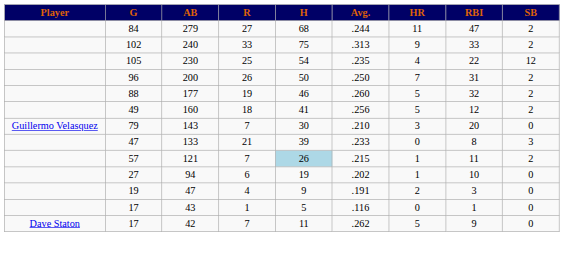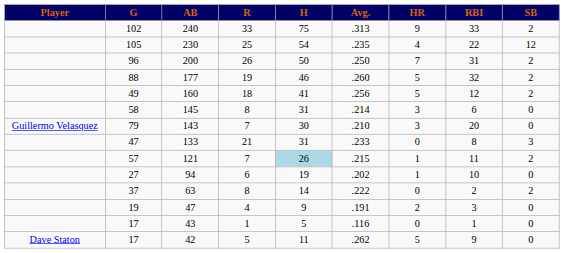 <table class="wikitable sortable">
 <tr>
 <th style="background:#000066;color:#de6108;" width="16%">Player</th>
 <th style="background:#000066;color:#de6108;" width="9%">G</th>
 <th style="background:#000066;color:#de6108;" width="9%">AB</th>
 <th style="background:#000066;color:#de6108;" width="9%">R</th>
 <th style="background:#000066;color:#de6108;" width="9%">H</th>
 <th style="background:#000066;color:#de6108;" width="9%">Avg.</th>
 <th style="background:#000066;color:#de6108;" width="9%">HR</th>
 <th style="background:#000066;color:#de6108;" width="9%">RBI</th>
 <th style="background:#000066;color:#de6108;" width="9%">SB</th>
-</tr>
-<tr align="center">
-<td></td>
-<td>84</td>
-<td>279</td>
-<td>27</td>
-<td>68</td>
-<td>.244</td>
-<td>11</td>
-<td>47</td>
-<td>2</td>
 </tr>
 <tr align="center">
 <td></td>
 <td>102</td>
 <td>240</td>
 <td>33</td>
 <td>75</td>
 <td>.313</td>
 <td>9</td>
 <td>33</td>
 <td>2</td>
 </tr>
 <tr align="center">
 <td></td>
 <td>105</td>
 <td>230</td>
 <td>25</td>
 <td>54</td>
 <td>.235</td>
 <td>4</td>
 <td>22</td>
 <td>12</td>
 </tr>
 <tr align="center">
 <td></td>
 <td>96</td>
 <td>200</td>
 <td>26</td>
 <td>50</td>
 <td>.250</td>
 <td>7</td>
 <td>31</td>
 <td>2</td>
 </tr>
 <tr align="center">
 <td></td>
 <td>88</td>
 <td>177</td>
 <td>19</td>
 <td>46</td>
 <td>.260</td>
 <td>5</td>
 <td>32</td>
 <td>2</td>
 </tr>
 <tr align="center">
 <td></td>
 <td>49</td>
 <td>160</td>
 <td>18</td>
 <td>41</td>
 <td>.256</td>
 <td>5</td>
 <td>12</td>
 <td>2</td>
 </tr>
 <tr align="center">
+<td></td>
+<td>58</td>
+<td>145</td>
+<td>8</td>
+<td>31</td>
+<td>.214</td>
+<td>3</td>
+<td>6</td>
+<td>0</td>
+</tr>
+<tr align="center">
 <td><a href='#'>Guillermo Velasquez</a></td>
 <td>79</td>
 <td>143</td>
 <td>7</td>
 <td>30</td>
 <td>.210</td>
 <td>3</td>
 <td>20</td>
 <td>0</td>
 </tr>
 <tr align=center>
 <td></td>
 <td>47</td>
 <td>133</td>
 <td>21</td>
-<td>39</td>
+<td>31</td>
 <td>.233</td>
 <td>0</td>
 <td>8</td>
 <td>3</td>
 </tr>
 <tr align="center">
 <td></td>
 <td>57</td>
 <td>121</td>
 <td>7</td>
 <td style="background: lightblue;">26</td>
 <td>.215</td>
 <td>1</td>
 <td>11</td>
 <td>2</td>
 </tr>
 <tr align="center">
 <td></td>
 <td>27</td>
 <td>94</td>
 <td>6</td>
 <td>19</td>
 <td>.202</td>
 <td>1</td>
 <td>10</td>
 <td>0</td>
 </tr>
 <tr align="center">
 <td></td>
+<td>37</td>
+<td>63</td>
+<td>8</td>
+<td>14</td>
+<td>.222</td>
+<td>0</td>
+<td>2</td>
+<td>2</td>
+</tr>
+<tr align="center">
+<td></td>
 <td>19</td>
 <td>47</td>
 <td>4</td>
 <td>9</td>
 <td>.191</td>
 <td>2</td>
 <td>3</td>
 <td>0</td>
 </tr>
 <tr align="center">
 <td></td>
 <td>17</td>
 <td>43</td>
 <td>1</td>
 <td>5</td>
 <td>.116</td>
 <td>0</td>
 <td>1</td>
 <td>0</td>
 </tr>
 <tr align="center">
 <td><a href='#'>Dave Staton</a></td>
 <td>17</td>
 <td>42</td>
-<td>7</td>
+<td>5</td>
 <td>11</td>
 <td>.262</td>
 <td>5</td>
 <td>9</td>
 <td>0</td>
 </tr>
 </table>
